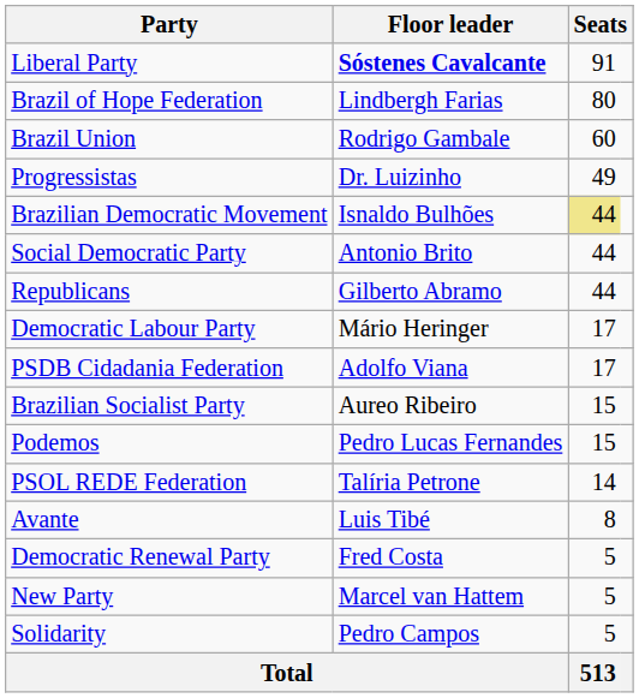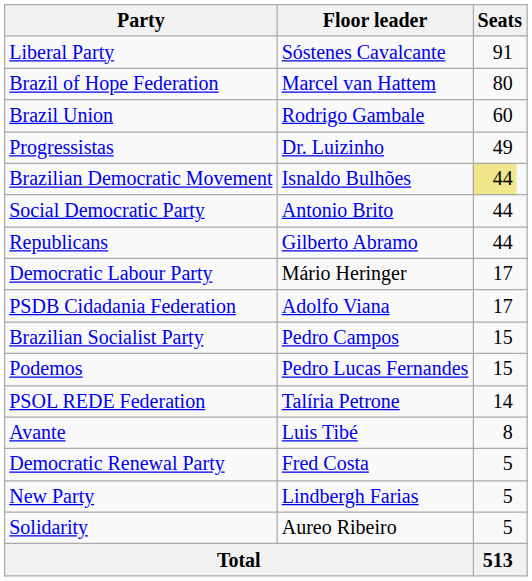 <table class="wikitable">
 <tr>
 <th>Party</th>
 <th>Floor leader</th>
 <th colspan=2>Seats</th>
 </tr>
 <tr>
 <td><span></span> <a href='#'>Liberal Party</a></td>
-<td><strong><a href='#'>Sóstenes Cavalcante</a></strong></td>
+<td><a href='#'>Sóstenes Cavalcante</a></td>
 <td style="text-align:right;border-right: none;">91</td>
 <td style="text-align:center;border-left: none;"><small></small></td>
 </tr>
 <tr>
 <td><span></span> <a href='#'>Brazil of Hope Federation</a></td>
-<td><a href='#'>Lindbergh Farias</a></td>
+<td><a href='#'>Marcel van Hattem</a></td>
 <td style="text-align:right;border-right: none;">80</td>
 <td style="text-align:center;border-left: none;"><small></small></td>
 </tr>
 <tr>
 <td><span></span> <a href='#'>Brazil Union</a></td>
 <td><a href='#'>Rodrigo Gambale</a></td>
 <td style="text-align:right;border-right: none;">60</td>
 <td style="text-align:center;border-left: none;"><small></small></td>
 </tr>
 <tr>
 <td><span></span> <a href='#'>Progressistas</a></td>
 <td><a href='#'>Dr. Luizinho</a></td>
 <td style="text-align:right;border-right: none;">49</td>
 <td style="text-align:center;border-left: none;"><small></small></td>
 </tr>
 <tr>
 <td><span></span> <a href='#'>Brazilian Democratic Movement</a></td>
 <td><a href='#'>Isnaldo Bulhões</a></td>
 <td style="background: khaki; text-align:right;border-right: none;">44</td>
 <td style="text-align:center;border-left: none;"><small></small></td>
 </tr>
 <tr>
 <td><span></span> <a href='#'>Social Democratic Party</a></td>
 <td><a href='#'>Antonio Brito</a></td>
 <td style="text-align:right;border-right: none;">44</td>
 <td style="text-align:center;border-left: none;"><small></small></td>
 </tr>
 <tr>
 <td><span></span> <a href='#'>Republicans</a></td>
 <td><a href='#'>Gilberto Abramo</a></td>
 <td style="text-align:right;border-right: none;">44</td>
 <td style="text-align:center;border-left: none;"><small></small></td>
 </tr>
 <tr>
 <td><span></span> <a href='#'>Democratic Labour Party</a></td>
 <td>Mário Heringer</td>
 <td style="text-align:right;border-right: none;">17</td>
 <td style="text-align:center;border-left: none;"><small></small></td>
 </tr>
 <tr>
 <td><span></span> <a href='#'>PSDB Cidadania Federation</a></td>
 <td><a href='#'>Adolfo Viana</a></td>
 <td style="text-align:right;border-right: none;">17</td>
 <td style="text-align:center;border-left: none;"><small></small></td>
 </tr>
 <tr>
 <td><span></span> <a href='#'>Brazilian Socialist Party</a></td>
-<td>Aureo Ribeiro</td>
+<td><a href='#'>Pedro Campos</a></td>
 <td style="text-align:right;border-right: none;">15</td>
 <td style="text-align:center;border-left: none;"><small></small></td>
 </tr>
 <tr>
 <td><span></span> <a href='#'>Podemos</a></td>
 <td><a href='#'>Pedro Lucas Fernandes</a></td>
 <td style="text-align:right;border-right: none;">15</td>
 <td style="text-align:center;border-left: none;"><small></small></td>
 </tr>
 <tr>
 <td><span></span> <a href='#'>PSOL REDE Federation</a></td>
 <td><a href='#'>Talíria Petrone</a></td>
 <td style="text-align:right;border-right: none;">14</td>
 <td style="text-align:center;border-left: none;"><small></small></td>
 </tr>
 <tr>
 <td><span></span> <a href='#'>Avante</a></td>
 <td><a href='#'>Luis Tibé</a></td>
 <td style="text-align:right;border-right: none;">8</td>
 <td style="text-align:center;border-left: none;"><small></small></td>
 </tr>
 <tr>
 <td><span></span> <a href='#'>Democratic Renewal Party</a></td>
 <td><a href='#'>Fred Costa</a></td>
 <td style="text-align:right;border-right: none;">5</td>
 <td style="text-align:center;border-left: none;"><small></small></td>
 </tr>
 <tr>
 <td><span></span> <a href='#'>New Party</a></td>
-<td><a href='#'>Marcel van Hattem</a></td>
+<td><a href='#'>Lindbergh Farias</a></td>
 <td style="text-align:right;border-right: none;">5</td>
 <td style="text-align:center;border-left: none;"><small></small></td>
 </tr>
 <tr>
 <td><span></span> <a href='#'>Solidarity</a></td>
-<td><a href='#'>Pedro Campos</a></td>
+<td>Aureo Ribeiro</td>
 <td style="text-align:right;border-right: none;">5</td>
 <td style="text-align:center;border-left: none;"><small></small></td>
 </tr>
 <tr>
 <th colspan=2>Total</th>
 <th style="text-align:right;border-right: none;">513</th>
 <th style="text-align:center;border-left: none;"><small></small></th>
 </tr>
 </table>
